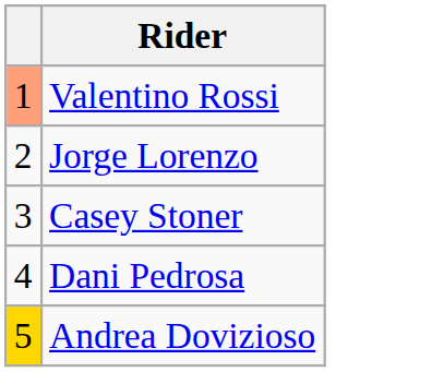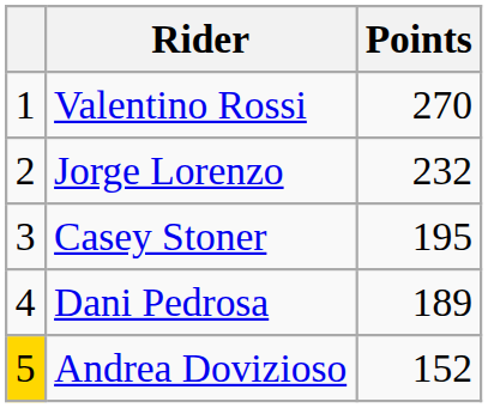 <table class="wikitable" style="font-size: 95%;">
 <tr>
 <th></th>
 <th>Rider</th>
+<th>Points</th>
 </tr>
 <tr>
-<td align=center style="background: lightsalmon;">1</td>
+<td align=center>1</td>
 <td> <a href='#'>Valentino Rossi</a></td>
+<td align=right>270</td>
 </tr>
 <tr>
 <td align=center>2</td>
 <td> <a href='#'>Jorge Lorenzo</a></td>
+<td align=right>232</td>
 </tr>
 <tr>
 <td align=center>3</td>
 <td> <a href='#'>Casey Stoner</a></td>
+<td align=right>195</td>
 </tr>
 <tr>
 <td align=center>4</td>
 <td> <a href='#'>Dani Pedrosa</a></td>
+<td align=right>189</td>
 </tr>
 <tr>
 <td align=center style="background: gold;">5</td>
 <td> <a href='#'>Andrea Dovizioso</a></td>
+<td align=right>152</td>
 </tr>
 </table>
